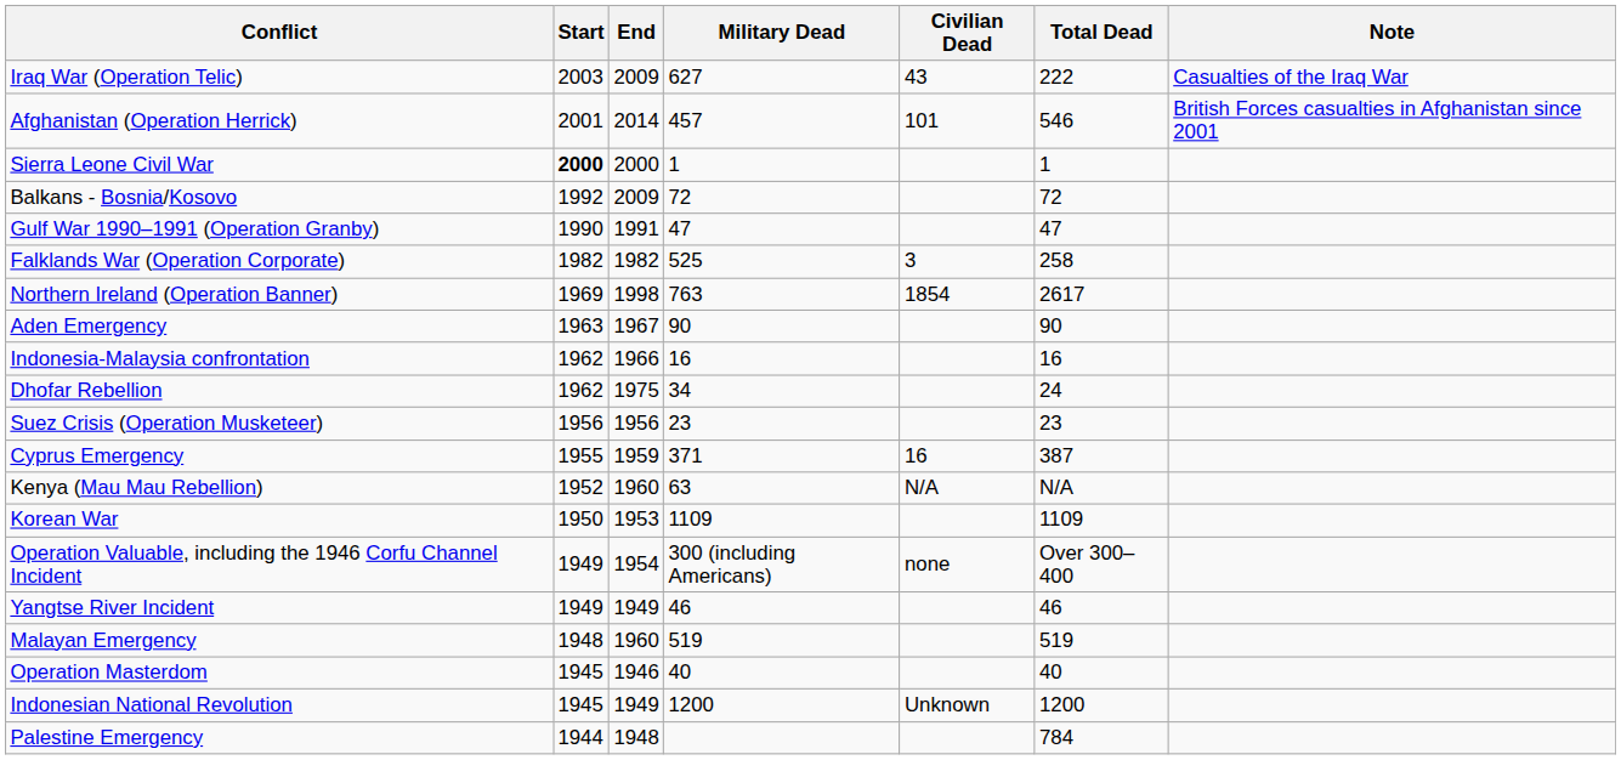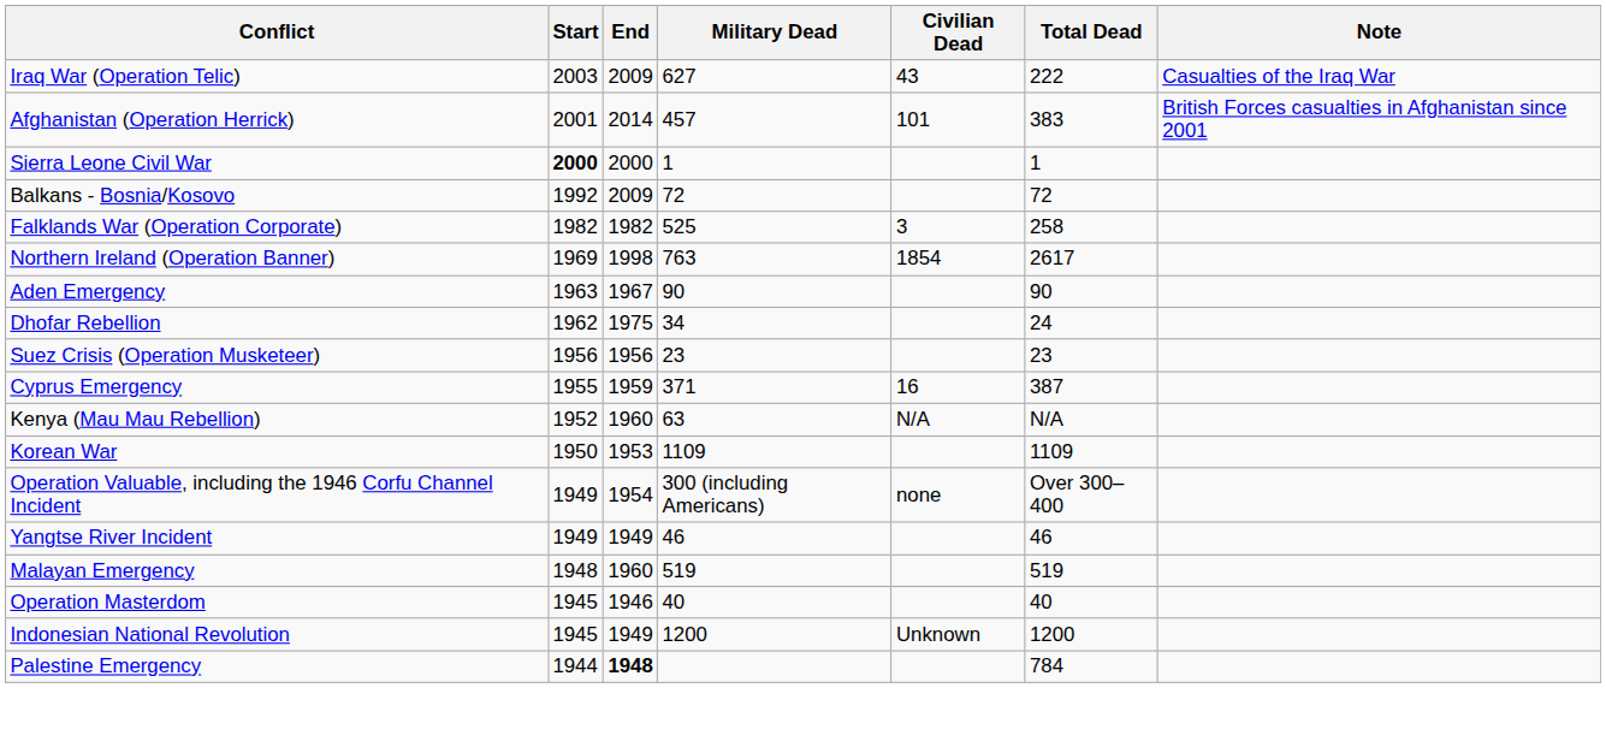 <table class="wikitable sortable" style="margin-left:auto;margin-right:auto">
 <tr>
 <th>Conflict</th>
 <th>Start</th>
 <th>End</th>
 <th>Military Dead</th>
 <th>Civilian Dead</th>
 <th>Total Dead</th>
 <th>Note</th>
 </tr>
 <tr>
 <td><a href='#'>Iraq War</a> (<a href='#'>Operation Telic</a>)</td>
 <td>2003</td>
 <td>2009</td>
 <td>627</td>
 <td>43</td>
 <td>222</td>
 <td><a href='#'>Casualties of the Iraq War</a></td>
 </tr>
 <tr>
 <td><a href='#'>Afghanistan</a> (<a href='#'>Operation Herrick</a>)</td>
 <td>2001</td>
 <td>2014</td>
 <td>457</td>
 <td>101</td>
-<td>546</td>
+<td>383</td>
 <td><a href='#'>British Forces casualties in Afghanistan since 2001</a></td>
 </tr>
 <tr>
 <td><a href='#'>Sierra Leone Civil War</a></td>
 <td><strong>2000</strong></td>
 <td>2000</td>
 <td>1</td>
 <td></td>
 <td>1</td>
 <td></td>
 </tr>
 <tr>
 <td>Balkans - <a href='#'>Bosnia</a>/<a href='#'>Kosovo</a></td>
 <td>1992</td>
 <td>2009</td>
 <td>72</td>
 <td></td>
 <td>72</td>
-<td></td>
-</tr>
-<tr>
-<td><a href='#'>Gulf War 1990–1991</a> (<a href='#'>Operation Granby</a>)</td>
-<td>1990</td>
-<td>1991</td>
-<td>47</td>
-<td></td>
-<td>47</td>
 <td></td>
 </tr>
 <tr>
 <td><a href='#'>Falklands War</a> (<a href='#'>Operation Corporate</a>)</td>
 <td>1982</td>
 <td>1982</td>
 <td>525</td>
 <td>3</td>
 <td>258</td>
 <td></td>
 </tr>
 <tr>
 <td><a href='#'>Northern Ireland</a> (<a href='#'>Operation Banner</a>)</td>
 <td>1969</td>
 <td>1998</td>
 <td>763</td>
 <td>1854</td>
 <td>2617</td>
 <td></td>
 </tr>
 <tr>
 <td><a href='#'>Aden Emergency</a></td>
 <td>1963</td>
 <td>1967</td>
 <td>90</td>
 <td></td>
 <td>90</td>
-<td></td>
-</tr>
-<tr>
-<td><a href='#'>Indonesia-Malaysia confrontation</a></td>
-<td>1962</td>
-<td>1966</td>
-<td>16</td>
-<td></td>
-<td>16</td>
 <td></td>
 </tr>
 <tr>
 <td><a href='#'>Dhofar Rebellion</a></td>
 <td>1962</td>
 <td>1975</td>
 <td>34</td>
 <td></td>
 <td>24</td>
 <td></td>
 </tr>
 <tr>
 <td><a href='#'>Suez Crisis</a> (<a href='#'>Operation Musketeer</a>)</td>
 <td>1956</td>
 <td>1956</td>
 <td>23</td>
 <td></td>
 <td>23</td>
 <td></td>
 </tr>
 <tr>
 <td><a href='#'>Cyprus Emergency</a></td>
 <td>1955</td>
 <td>1959</td>
 <td>371</td>
 <td>16</td>
 <td>387</td>
 <td></td>
 </tr>
 <tr>
 <td>Kenya (<a href='#'>Mau Mau Rebellion</a>)</td>
 <td>1952</td>
 <td>1960</td>
 <td>63</td>
 <td>N/A</td>
 <td>N/A</td>
 <td></td>
 </tr>
 <tr>
 <td><a href='#'>Korean War</a></td>
 <td>1950</td>
 <td>1953</td>
 <td>1109</td>
 <td></td>
 <td>1109</td>
 <td></td>
 </tr>
 <tr>
 <td><a href='#'>Operation Valuable</a>, including the 1946 <a href='#'>Corfu Channel Incident</a></td>
 <td>1949</td>
 <td>1954</td>
 <td>300 (including Americans)</td>
 <td>none</td>
 <td>Over 300–400</td>
 </tr>
 <tr>
 <td><a href='#'>Yangtse River Incident</a></td>
 <td>1949</td>
 <td>1949</td>
 <td>46</td>
 <td></td>
 <td>46</td>
 <td></td>
 </tr>
 <tr>
 <td><a href='#'>Malayan Emergency</a></td>
 <td>1948</td>
 <td>1960</td>
 <td>519</td>
 <td></td>
 <td>519</td>
 <td></td>
 </tr>
 <tr>
 <td><a href='#'>Operation Masterdom</a></td>
 <td>1945</td>
 <td>1946</td>
 <td>40</td>
 <td></td>
 <td>40</td>
 <td></td>
 </tr>
 <tr>
 <td><a href='#'>Indonesian National Revolution</a></td>
 <td>1945</td>
 <td>1949</td>
 <td>1200</td>
 <td>Unknown</td>
 <td>1200</td>
 <td></td>
 </tr>
 <tr>
 <td><a href='#'>Palestine Emergency</a></td>
 <td>1944</td>
-<td>1948</td>
+<td><strong>1948</strong></td>
 <td></td>
 <td></td>
 <td>784</td>
 <td></td>
 </tr>
 </table>
